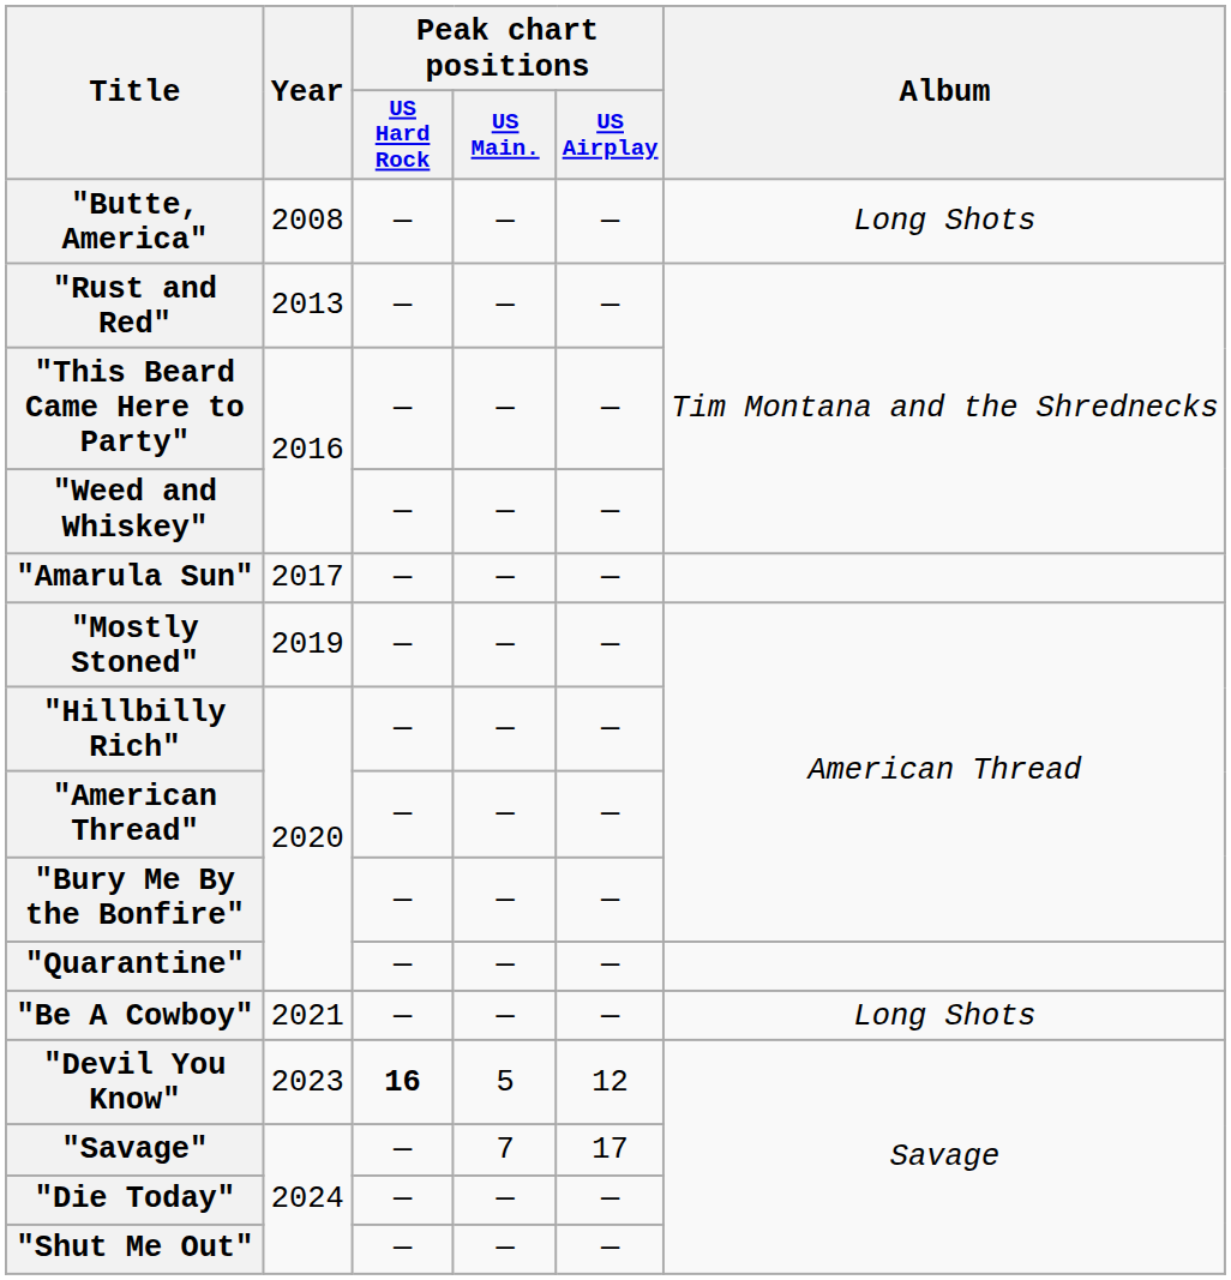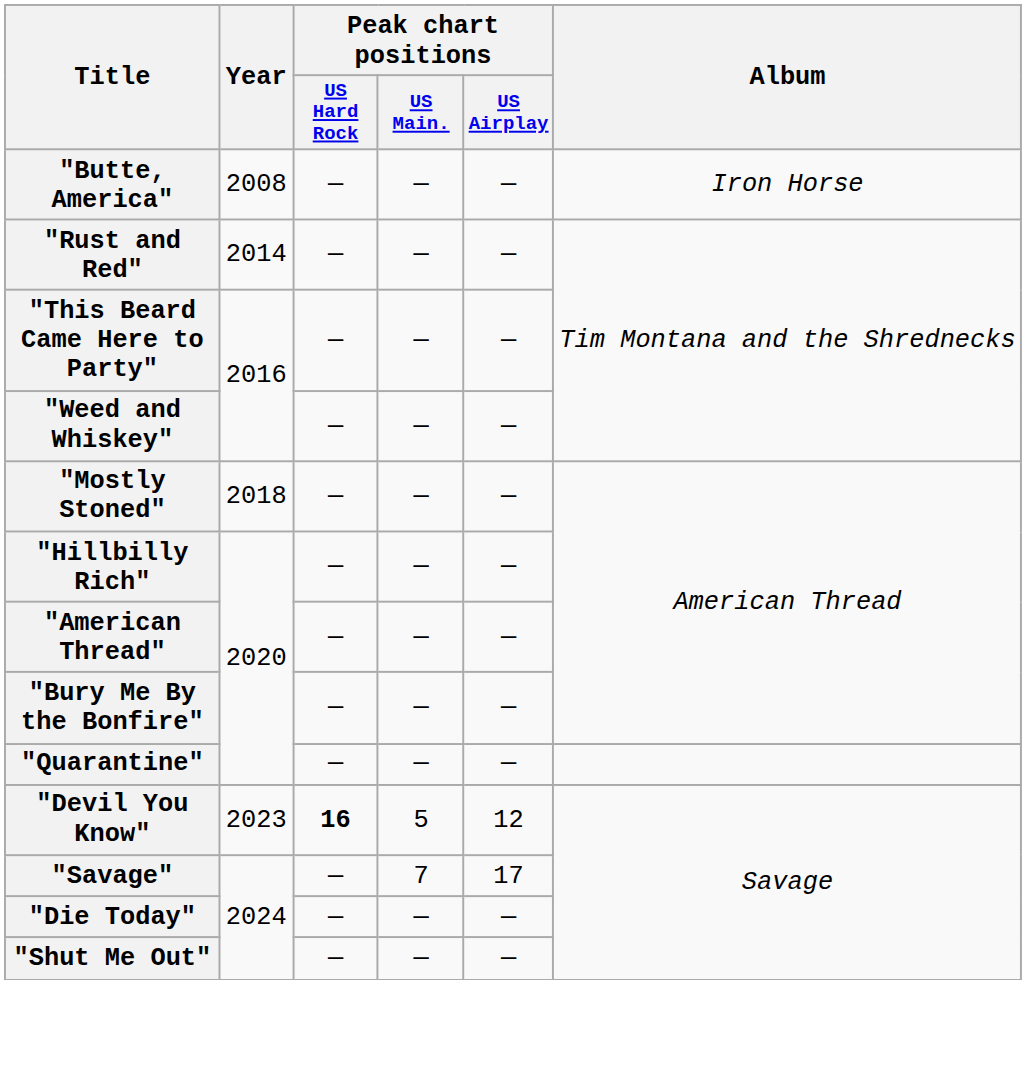 <table class="wikitable plainrowheaders" style="text-align:center;">
 <tr>
 <th scope="col" rowspan="2" style="width:8em;">Title</th>
 <th scope="col" rowspan="2">Year</th>
 <th scope="col" colspan="3">Peak chart positions</th>
 <th scope="col" rowspan="2">Album</th>
 </tr>
 <tr>
 <th style="width:4em;font-size:75%"><a href='#'>US<br>Hard Rock</a><br></th>
 <th style="width:4em;font-size:75%"><a href='#'>US<br>Main.</a><br></th>
 <th style="width:4em;font-size:75%"><a href='#'>US<br>Airplay</a></th>
 </tr>
 <tr>
 <th scope="row">"Butte, America"</th>
 <td>2008</td>
 <td>—</td>
 <td>—</td>
 <td>—</td>
-<td><em>Long Shots</em></td>
+<td><em>Iron Horse</em></td>
 </tr>
 <tr>
 <th scope="row">"Rust and Red" </th>
-<td>2013</td>
+<td>2014</td>
 <td>—</td>
 <td>—</td>
 <td>—</td>
 <td rowspan="3"><em>Tim Montana and the Shrednecks</em></td>
 </tr>
 <tr>
 <th scope="row">"This Beard Came Here to Party" </th>
 <td rowspan="2">2016</td>
 <td>—</td>
 <td>—</td>
 <td>—</td>
 </tr>
 <tr>
 <th scope="row">"Weed and Whiskey"</th>
 <td>—</td>
 <td>—</td>
 <td>—</td>
 </tr>
 <tr>
-<th scope="row">"Amarula Sun" </th>
-<td>2017</td>
-<td>—</td>
-<td>—</td>
-<td>—</td>
-<td></td>
-</tr>
-<tr>
 <th scope="row">"Mostly Stoned"</th>
-<td>2019</td>
+<td>2018</td>
 <td>—</td>
 <td>—</td>
 <td>—</td>
 <td rowspan="4"><em>American Thread</em></td>
 </tr>
 <tr>
 <th scope="row">"Hillbilly Rich"</th>
 <td rowspan="4">2020</td>
 <td>—</td>
 <td>—</td>
 <td>—</td>
 </tr>
 <tr>
 <th scope="row">"American Thread"</th>
 <td>—</td>
 <td>—</td>
 <td>—</td>
 </tr>
 <tr>
 <th scope="row">"Bury Me By the Bonfire"</th>
 <td>—</td>
 <td>—</td>
 <td>—</td>
 </tr>
 <tr>
 <th scope="row">"Quarantine" </th>
 <td>—</td>
 <td>—</td>
 <td>—</td>
 <td></td>
 </tr>
 <tr>
-<th scope="row">"Be A Cowboy"</th>
-<td>2021</td>
-<td>—</td>
-<td>—</td>
-<td>—</td>
-<td><em>Long Shots</em></td>
-</tr>
-<tr>
 <th scope="row">"Devil You Know"</th>
 <td>2023</td>
 <td><strong>16</strong></td>
 <td>5</td>
 <td>12</td>
 <td rowspan="4"><em>Savage</em></td>
 </tr>
 <tr>
 <th scope="row">"Savage"</th>
 <td rowspan="3">2024</td>
 <td>—</td>
 <td>7</td>
 <td>17</td>
 </tr>
 <tr>
 <th scope="row">"Die Today"</th>
 <td>—</td>
 <td>—</td>
 <td>—</td>
 </tr>
 <tr>
 <th scope="row">"Shut Me Out"</th>
 <td>—</td>
 <td>—</td>
 <td>—</td>
 </tr>
 </table>
